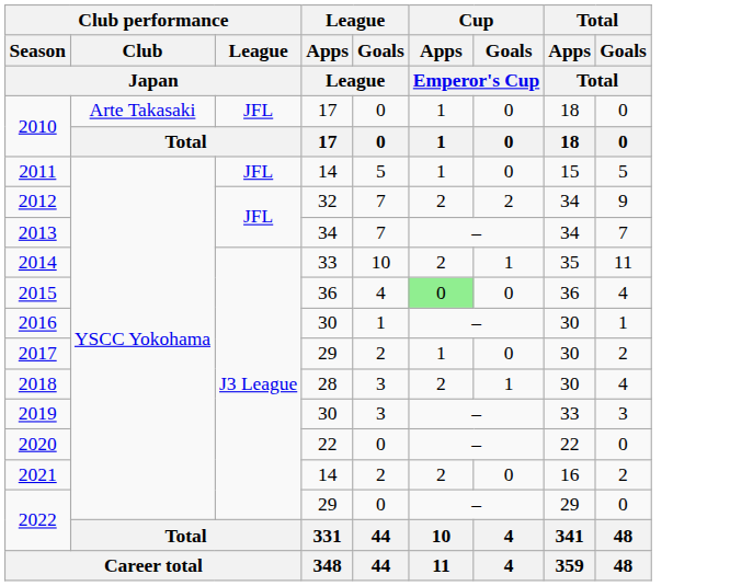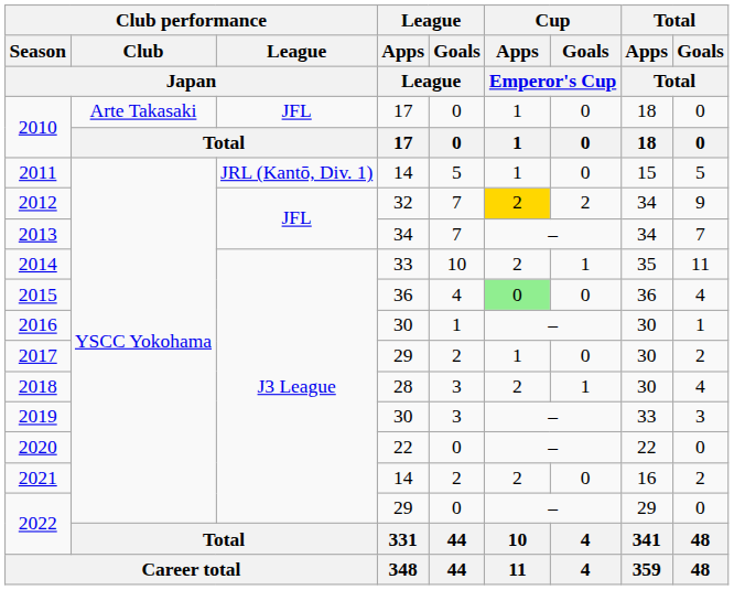 <table class="wikitable" style="text-align:center;">
 <tr>
 <th colspan=3>Club performance</th>
 <th colspan=2>League</th>
 <th colspan=2>Cup</th>
 <th colspan=2>Total</th>
 </tr>
 <tr>
 <th>Season</th>
 <th>Club</th>
 <th>League</th>
 <th>Apps</th>
 <th>Goals</th>
 <th>Apps</th>
 <th>Goals</th>
 <th>Apps</th>
 <th>Goals</th>
 </tr>
 <tr>
 <th colspan=3>Japan</th>
 <th colspan=2>League</th>
 <th colspan=2><a href='#'>Emperor's Cup</a></th>
 <th colspan=2>Total</th>
 </tr>
 <tr>
 <td rowspan="2"><a href='#'>2010</a></td>
 <td><a href='#'>Arte Takasaki</a></td>
 <td><a href='#'>JFL</a></td>
 <td>17</td>
 <td>0</td>
 <td>1</td>
 <td>0</td>
 <td>18</td>
 <td>0</td>
 </tr>
 <tr>
 <th colspan=2>Total</th>
 <th>17</th>
 <th>0</th>
 <th>1</th>
 <th>0</th>
 <th>18</th>
 <th>0</th>
 </tr>
 <tr>
 <td><a href='#'>2011</a></td>
 <td rowspan="12"><a href='#'>YSCC Yokohama</a></td>
-<td><a href='#'>JFL</a></td>
+<td><a href='#'>JRL (Kantō, Div. 1)</a></td>
 <td>14</td>
 <td>5</td>
 <td>1</td>
 <td>0</td>
 <td>15</td>
 <td>5</td>
 </tr>
 <tr>
 <td><a href='#'>2012</a></td>
 <td rowspan="2"><a href='#'>JFL</a></td>
 <td>32</td>
 <td>7</td>
-<td>2</td>
+<td style="background: gold;">2</td>
 <td>2</td>
 <td>34</td>
 <td>9</td>
 </tr>
 <tr>
 <td><a href='#'>2013</a></td>
 <td>34</td>
 <td>7</td>
 <td colspan="2">–</td>
 <td>34</td>
 <td>7</td>
 </tr>
 <tr>
 <td><a href='#'>2014</a></td>
 <td rowspan="9"><a href='#'>J3 League</a></td>
 <td>33</td>
 <td>10</td>
 <td>2</td>
 <td>1</td>
 <td>35</td>
 <td>11</td>
 </tr>
 <tr>
 <td><a href='#'>2015</a></td>
 <td>36</td>
 <td>4</td>
 <td style="background: lightgreen;">0</td>
 <td>0</td>
 <td>36</td>
 <td>4</td>
 </tr>
 <tr>
 <td><a href='#'>2016</a></td>
 <td>30</td>
 <td>1</td>
 <td colspan="2">–</td>
 <td>30</td>
 <td>1</td>
 </tr>
 <tr>
 <td><a href='#'>2017</a></td>
 <td>29</td>
 <td>2</td>
 <td>1</td>
 <td>0</td>
 <td>30</td>
 <td>2</td>
 </tr>
 <tr>
 <td><a href='#'>2018</a></td>
 <td>28</td>
 <td>3</td>
 <td>2</td>
 <td>1</td>
 <td>30</td>
 <td>4</td>
 </tr>
 <tr>
 <td><a href='#'>2019</a></td>
 <td>30</td>
 <td>3</td>
 <td colspan="2">–</td>
 <td>33</td>
 <td>3</td>
 </tr>
 <tr>
 <td><a href='#'>2020</a></td>
 <td>22</td>
 <td>0</td>
 <td colspan="2">–</td>
 <td>22</td>
 <td>0</td>
 </tr>
 <tr>
 <td><a href='#'>2021</a></td>
 <td>14</td>
 <td>2</td>
 <td>2</td>
 <td>0</td>
 <td>16</td>
 <td>2</td>
 </tr>
 <tr>
 <td rowspan="2"><a href='#'>2022</a></td>
 <td>29</td>
 <td>0</td>
 <td colspan="2">–</td>
 <td>29</td>
 <td>0</td>
 </tr>
 <tr>
 <th colspan=2>Total</th>
 <th>331</th>
 <th>44</th>
 <th>10</th>
 <th>4</th>
 <th>341</th>
 <th>48</th>
 </tr>
 <tr>
 <th colspan=3>Career total</th>
 <th>348</th>
 <th>44</th>
 <th>11</th>
 <th>4</th>
 <th>359</th>
 <th>48</th>
 </tr>
 </table>
